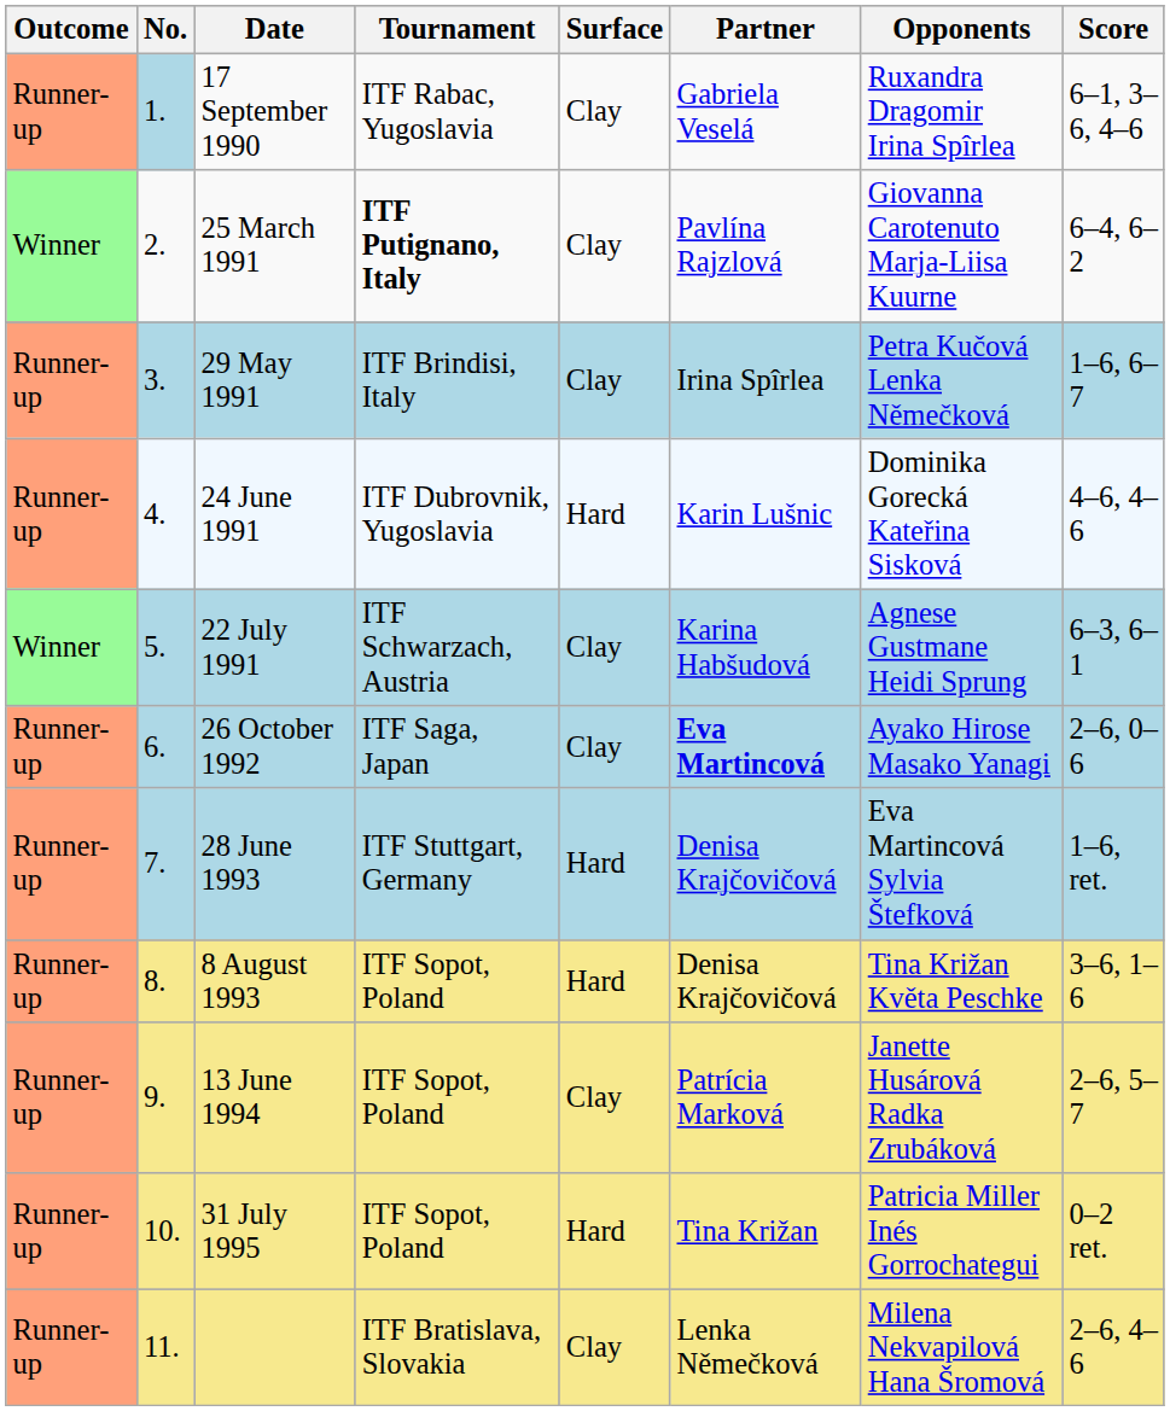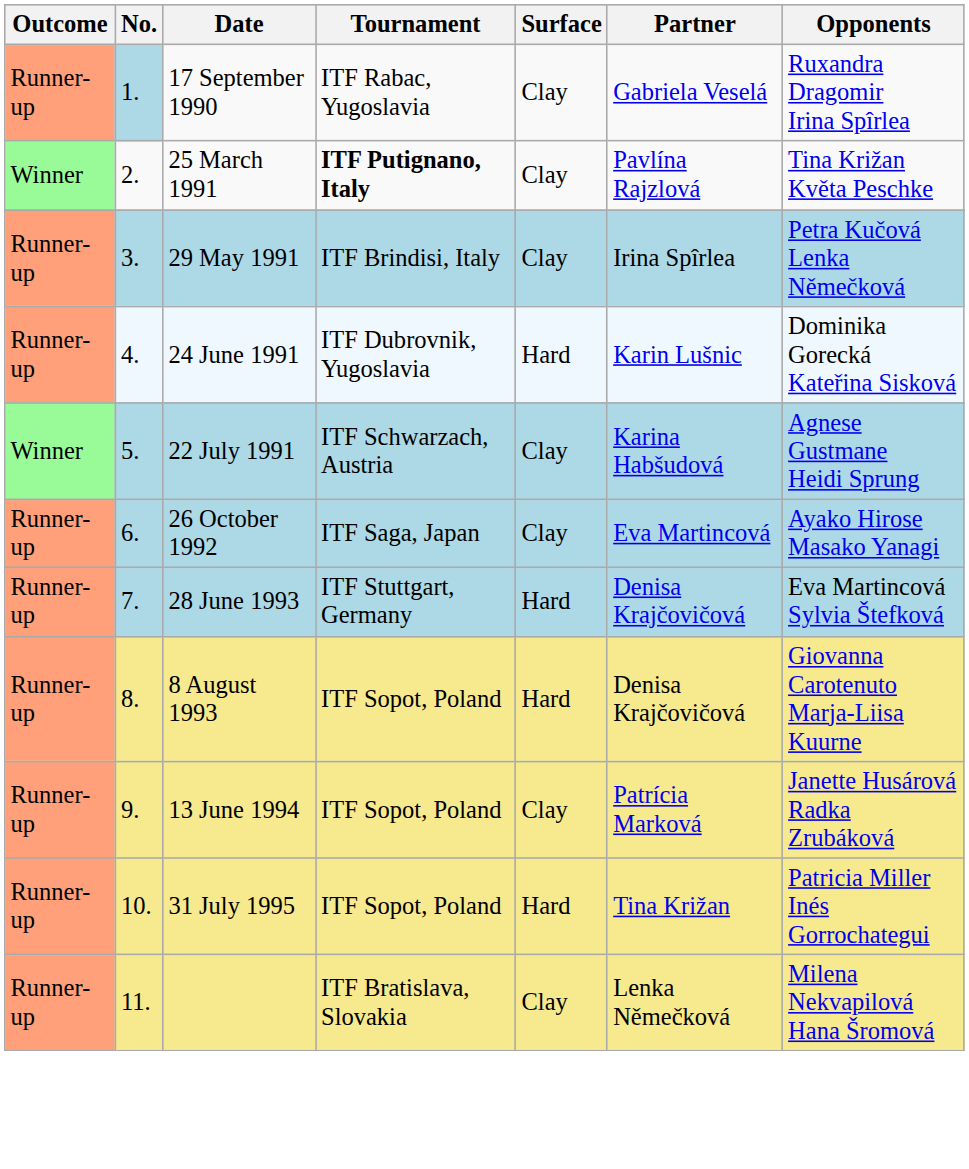 <table class="wikitable" style="font-size:97%">
 <tr>
 <th>Outcome</th>
 <th>No.</th>
 <th>Date</th>
 <th>Tournament</th>
 <th>Surface</th>
 <th>Partner</th>
 <th>Opponents</th>
-<th>Score</th>
 </tr>
 <tr>
 <td style="background:#ffa07a;">Runner-up</td>
 <td style="background: lightblue;">1.</td>
 <td>17 September 1990</td>
 <td>ITF Rabac, Yugoslavia</td>
 <td>Clay</td>
 <td> <a href='#'>Gabriela Veselá</a></td>
 <td> <a href='#'>Ruxandra Dragomir</a> <br>  <a href='#'>Irina Spîrlea</a></td>
-<td>6–1, 3–6, 4–6</td>
 </tr>
 <tr>
 <td style="background:#98fb98;">Winner</td>
 <td>2.</td>
 <td>25 March 1991</td>
 <td><strong>ITF Putignano, Italy</strong></td>
 <td>Clay</td>
 <td> <a href='#'>Pavlína Rajzlová</a></td>
-<td> <a href='#'>Giovanna Carotenuto</a> <br>  <a href='#'>Marja-Liisa Kuurne</a></td>
-<td>6–4, 6–2</td>
+<td> <a href='#'>Tina Križan</a> <br>  <a href='#'>Květa Peschke</a></td>
 </tr>
 <tr bgcolor="lightblue">
 <td style="background:#ffa07a;">Runner-up</td>
 <td>3.</td>
 <td>29 May 1991</td>
 <td>ITF Brindisi, Italy</td>
 <td>Clay</td>
 <td> Irina Spîrlea</td>
 <td> <a href='#'>Petra Kučová</a> <br>  <a href='#'>Lenka Němečková</a></td>
-<td>1–6, 6–7</td>
 </tr>
 <tr style="background:#f0f8ff;">
 <td style="background:#ffa07a;">Runner-up</td>
 <td>4.</td>
 <td>24 June 1991</td>
 <td>ITF Dubrovnik, Yugoslavia</td>
 <td>Hard</td>
 <td> <a href='#'>Karin Lušnic</a></td>
 <td> Dominika Gorecká <br>  <a href='#'>Kateřina Sisková</a></td>
-<td>4–6, 4–6</td>
 </tr>
 <tr style="background:lightblue;">
 <td style="background:#98fb98;">Winner</td>
 <td>5.</td>
 <td>22 July 1991</td>
 <td>ITF Schwarzach, Austria</td>
 <td>Clay</td>
 <td> <a href='#'>Karina Habšudová</a></td>
 <td> <a href='#'>Agnese Gustmane</a> <br>  <a href='#'>Heidi Sprung</a></td>
-<td>6–3, 6–1</td>
 </tr>
 <tr style="background:lightblue;">
 <td bgcolor="FFA07A">Runner-up</td>
 <td>6.</td>
 <td>26 October 1992</td>
 <td>ITF Saga, Japan</td>
 <td>Clay</td>
-<td><strong> <a href='#'>Eva Martincová</a></strong></td>
+<td> <a href='#'>Eva Martincová</a></td>
 <td> <a href='#'>Ayako Hirose</a> <br>  <a href='#'>Masako Yanagi</a></td>
-<td>2–6, 0–6</td>
 </tr>
 <tr bgcolor=lightblue>
 <td style="background:#ffa07a;">Runner-up</td>
 <td>7.</td>
 <td>28 June 1993</td>
 <td>ITF Stuttgart, Germany</td>
 <td>Hard</td>
 <td> <a href='#'>Denisa Krajčovičová</a></td>
 <td> Eva Martincová <br>  <a href='#'>Sylvia Štefková</a></td>
-<td>1–6, ret.</td>
 </tr>
 <tr bgcolor="#F7E98E">
 <td bgcolor="FFA07A">Runner-up</td>
 <td>8.</td>
 <td>8 August 1993</td>
 <td>ITF Sopot, Poland</td>
 <td>Hard</td>
 <td> Denisa Krajčovičová</td>
-<td> <a href='#'>Tina Križan</a> <br>  <a href='#'>Květa Peschke</a></td>
-<td>3–6, 1–6</td>
+<td> <a href='#'>Giovanna Carotenuto</a> <br>  <a href='#'>Marja-Liisa Kuurne</a></td>
 </tr>
 <tr bgcolor="#F7E98E">
 <td bgcolor="FFA07A">Runner-up</td>
 <td>9.</td>
 <td>13 June 1994</td>
 <td>ITF Sopot, Poland</td>
 <td>Clay</td>
 <td> <a href='#'>Patrícia Marková</a></td>
 <td> <a href='#'>Janette Husárová</a> <br>  <a href='#'>Radka Zrubáková</a></td>
-<td>2–6, 5–7</td>
 </tr>
 <tr bgcolor="#F7E98E">
 <td style="background:#ffa07a;">Runner-up</td>
 <td>10.</td>
 <td>31 July 1995</td>
 <td>ITF Sopot, Poland</td>
 <td>Hard</td>
 <td> <a href='#'>Tina Križan</a></td>
 <td> <a href='#'>Patricia Miller</a> <br>  <a href='#'>Inés Gorrochategui</a></td>
-<td>0–2 ret.</td>
 </tr>
 <tr style="background:#f7e98e;">
 <td style="background:#ffa07a;">Runner-up</td>
 <td>11.</td>
 <td></td>
 <td>ITF Bratislava, Slovakia</td>
 <td>Clay</td>
 <td> Lenka Němečková</td>
 <td> <a href='#'>Milena Nekvapilová</a> <br>  <a href='#'>Hana Šromová</a></td>
-<td>2–6, 4–6</td>
 </tr>
 </table>
